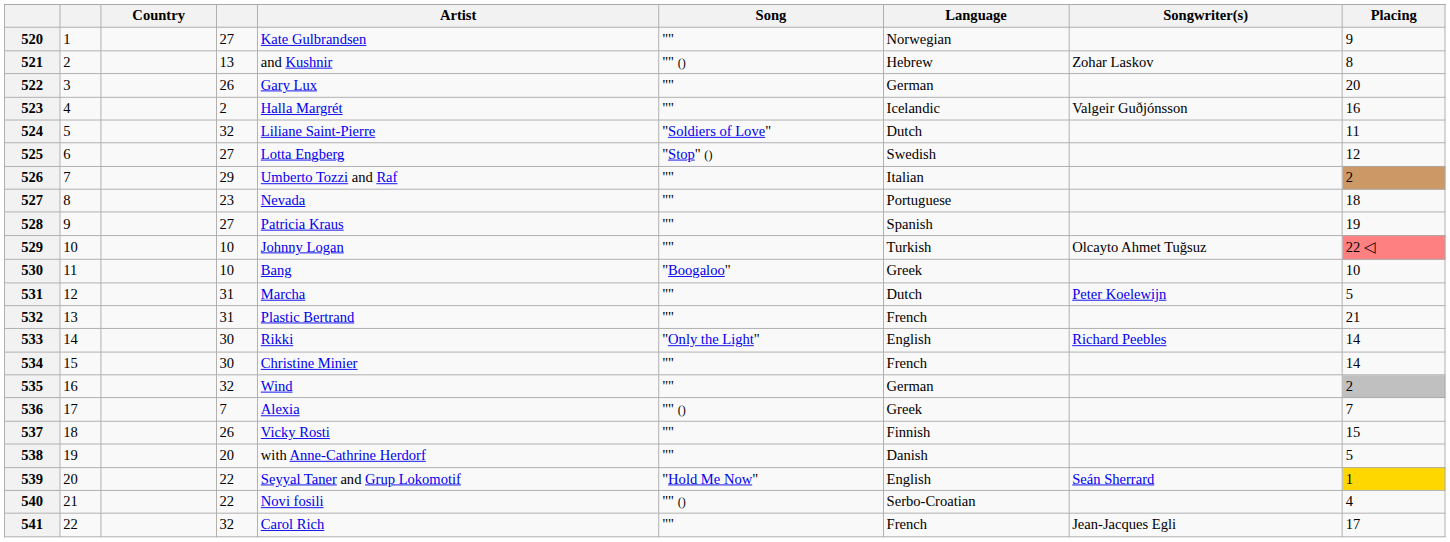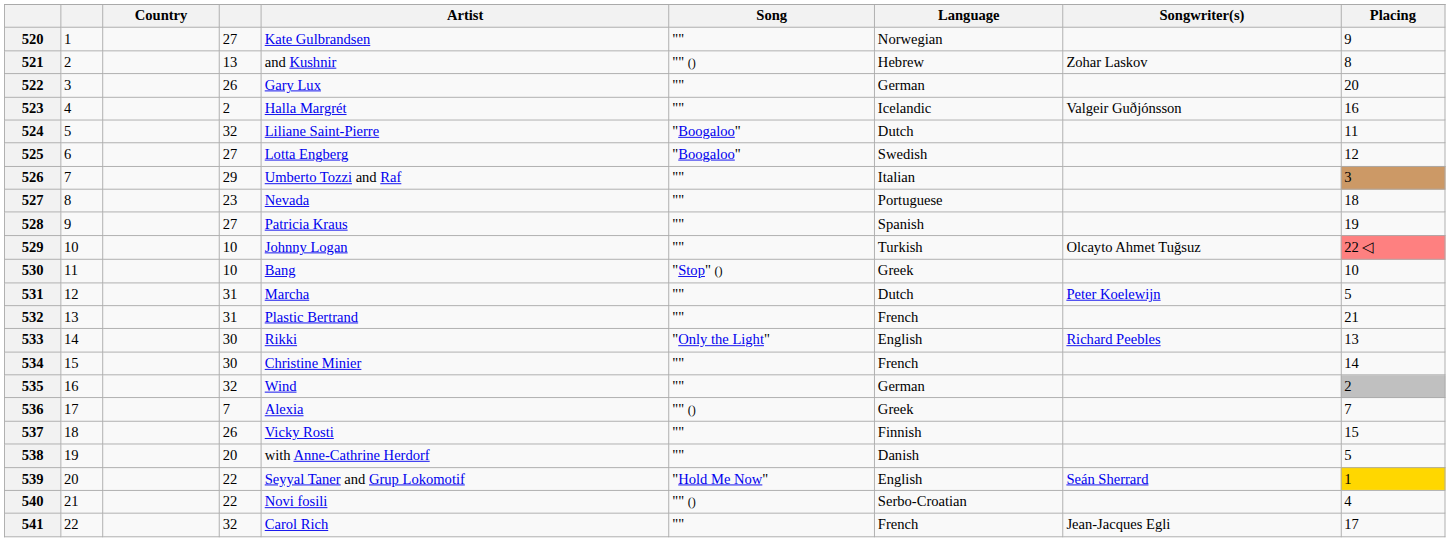 <table class="wikitable plainrowheaders" style="width:100%">
 <tr>
 </tr>
 <tr>
 <th scope="col"></th>
 <th scope="col"></th>
 <th scope="col">Country</th>
 <th scope="col"></th>
 <th scope="col">Artist</th>
 <th scope="col">Song</th>
 <th scope="col">Language</th>
 <th scope="col">Songwriter(s)</th>
 <th scope="col">Placing</th>
 </tr>
 <tr>
 <th scope="row">520</th>
 <td>1</td>
 <td></td>
 <td>27</td>
 <td><a href='#'>Kate Gulbrandsen</a></td>
 <td>""</td>
 <td>Norwegian</td>
 <td></td>
 <td>9</td>
 </tr>
 <tr>
 <th scope="row">521</th>
 <td>2</td>
 <td></td>
 <td>13</td>
 <td> and <a href='#'>Kushnir</a></td>
 <td>"" <small>()</small></td>
 <td>Hebrew</td>
 <td>Zohar Laskov</td>
 <td>8</td>
 </tr>
 <tr>
 <th scope="row">522</th>
 <td>3</td>
 <td></td>
 <td>26</td>
 <td><a href='#'>Gary Lux</a></td>
 <td>""</td>
 <td>German</td>
 <td></td>
 <td>20</td>
 </tr>
 <tr>
 <th scope="row">523</th>
 <td>4</td>
 <td></td>
 <td>2</td>
 <td><a href='#'>Halla Margrét</a></td>
 <td>""</td>
 <td>Icelandic</td>
 <td>Valgeir Guðjónsson</td>
 <td>16</td>
 </tr>
 <tr>
 <th scope="row">524</th>
 <td>5</td>
 <td></td>
 <td>32</td>
 <td><a href='#'>Liliane Saint-Pierre</a></td>
-<td>"<a href='#'>Soldiers of Love</a>"</td>
+<td>"<a href='#'>Boogaloo</a>"</td>
 <td>Dutch</td>
 <td></td>
 <td>11</td>
 </tr>
 <tr>
 <th scope="row">525</th>
 <td>6</td>
 <td></td>
 <td>27</td>
 <td><a href='#'>Lotta Engberg</a></td>
-<td>"<a href='#'>Stop</a>" <small>()</small></td>
+<td>"<a href='#'>Boogaloo</a>"</td>
 <td>Swedish</td>
 <td></td>
 <td>12</td>
 </tr>
 <tr>
 <th scope="row">526</th>
 <td>7</td>
 <td></td>
 <td>29</td>
 <td><a href='#'>Umberto Tozzi</a> and <a href='#'>Raf</a></td>
 <td>""</td>
 <td>Italian</td>
 <td></td>
-<td bgcolor="#C96">2</td>
+<td bgcolor="#C96">3</td>
 </tr>
 <tr>
 <th scope="row">527</th>
 <td>8</td>
 <td></td>
 <td>23</td>
 <td><a href='#'>Nevada</a></td>
 <td>""</td>
 <td>Portuguese</td>
 <td></td>
 <td>18</td>
 </tr>
 <tr>
 <th scope="row">528</th>
 <td>9</td>
 <td></td>
 <td>27</td>
 <td><a href='#'>Patricia Kraus</a></td>
 <td>""</td>
 <td>Spanish</td>
 <td></td>
 <td>19</td>
 </tr>
 <tr>
 <th scope="row">529</th>
 <td>10</td>
 <td></td>
 <td>10</td>
 <td><a href='#'>Johnny Logan</a></td>
 <td>""</td>
 <td>Turkish</td>
 <td>Olcayto Ahmet Tuğsuz</td>
 <td bgcolor="#FE8080">22 ◁</td>
 </tr>
 <tr>
 <th scope="row">530</th>
 <td>11</td>
 <td></td>
 <td>10</td>
 <td><a href='#'>Bang</a></td>
-<td>"<a href='#'>Boogaloo</a>"</td>
+<td>"<a href='#'>Stop</a>" <small>()</small></td>
 <td>Greek</td>
 <td></td>
 <td>10</td>
 </tr>
 <tr>
 <th scope="row">531</th>
 <td>12</td>
 <td></td>
 <td>31</td>
 <td><a href='#'>Marcha</a></td>
 <td>""</td>
 <td>Dutch</td>
 <td><a href='#'>Peter Koelewijn</a></td>
 <td>5</td>
 </tr>
 <tr>
 <th scope="row">532</th>
 <td>13</td>
 <td></td>
 <td>31</td>
 <td><a href='#'>Plastic Bertrand</a></td>
 <td>""</td>
 <td>French</td>
 <td></td>
 <td>21</td>
 </tr>
 <tr>
 <th scope="row">533</th>
 <td>14</td>
 <td></td>
 <td>30</td>
 <td><a href='#'>Rikki</a></td>
 <td>"<a href='#'>Only the Light</a>"</td>
 <td>English</td>
 <td><a href='#'>Richard Peebles</a></td>
-<td>14</td>
+<td>13</td>
 </tr>
 <tr>
 <th scope="row">534</th>
 <td>15</td>
 <td></td>
 <td>30</td>
 <td><a href='#'>Christine Minier</a></td>
 <td>""</td>
 <td>French</td>
 <td></td>
 <td>14</td>
 </tr>
 <tr>
 <th scope="row">535</th>
 <td>16</td>
 <td></td>
 <td>32</td>
 <td><a href='#'>Wind</a></td>
 <td>""</td>
 <td>German</td>
 <td></td>
 <td bgcolor="silver">2</td>
 </tr>
 <tr>
 <th scope="row">536</th>
 <td>17</td>
 <td></td>
 <td>7</td>
 <td><a href='#'>Alexia</a></td>
 <td>"" <small>()</small></td>
 <td>Greek</td>
 <td></td>
 <td>7</td>
 </tr>
 <tr>
 <th scope="row">537</th>
 <td>18</td>
 <td></td>
 <td>26</td>
 <td><a href='#'>Vicky Rosti</a></td>
 <td>""</td>
 <td>Finnish</td>
 <td></td>
 <td>15</td>
 </tr>
 <tr>
 <th scope="row">538</th>
 <td>19</td>
 <td></td>
 <td>20</td>
 <td> with <a href='#'>Anne-Cathrine Herdorf</a></td>
 <td>""</td>
 <td>Danish</td>
 <td></td>
 <td>5</td>
 </tr>
 <tr>
 <th scope="row">539</th>
 <td>20</td>
 <td></td>
 <td>22</td>
 <td><a href='#'>Seyyal Taner</a> and <a href='#'>Grup Lokomotif</a></td>
 <td>"<a href='#'>Hold Me Now</a>"</td>
 <td>English</td>
 <td><a href='#'>Seán Sherrard</a></td>
 <td bgcolor="gold">1</td>
 </tr>
 <tr>
 <th scope="row">540</th>
 <td>21</td>
 <td></td>
 <td>22</td>
 <td><a href='#'>Novi fosili</a></td>
 <td>"" <small>()</small></td>
 <td>Serbo-Croatian</td>
 <td></td>
 <td>4</td>
 </tr>
 <tr>
 <th scope="row">541</th>
 <td>22</td>
 <td></td>
 <td>32</td>
 <td><a href='#'>Carol Rich</a></td>
 <td>""</td>
 <td>French</td>
 <td>Jean-Jacques Egli</td>
 <td>17</td>
 </tr>
 </table>
